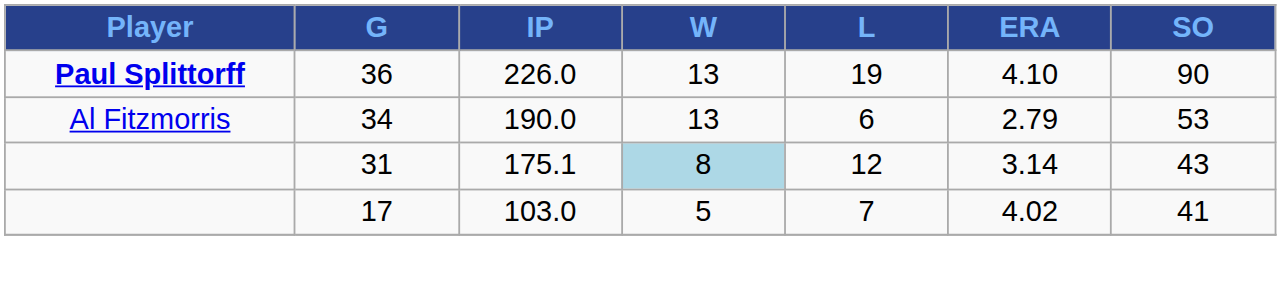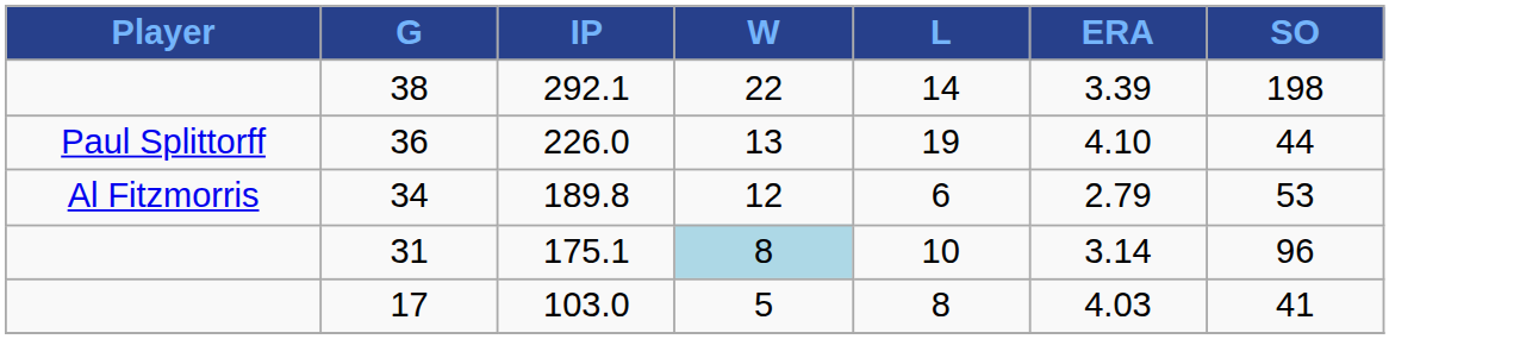 <table class="wikitable sortable">
 <tr>
 <th style="background:#27408B;color:#74B4FA;" width="16%">Player</th>
 <th style="background:#27408B;color:#74B4FA;" width="9%">G</th>
 <th style="background:#27408B;color:#74B4FA;" width="9%">IP</th>
 <th style="background:#27408B;color:#74B4FA;" width="9%">W</th>
 <th style="background:#27408B;color:#74B4FA;" width="9%">L</th>
 <th style="background:#27408B;color:#74B4FA;" width="9%">ERA</th>
 <th style="background:#27408B;color:#74B4FA;" width="9%">SO</th>
 </tr>
 <tr align="center">
-<td><strong><a href='#'>Paul Splittorff</a></strong></td>
+<td></td>
+<td>38</td>
+<td>292.1</td>
+<td>22</td>
+<td>14</td>
+<td>3.39</td>
+<td>198</td>
+</tr>
+<tr align="center">
+<td><a href='#'>Paul Splittorff</a></td>
 <td>36</td>
 <td>226.0</td>
 <td>13</td>
 <td>19</td>
 <td>4.10</td>
-<td>90</td>
+<td>44</td>
 </tr>
 <tr align=center>
 <td><a href='#'>Al Fitzmorris</a></td>
 <td>34</td>
-<td>190.0</td>
-<td>13</td>
+<td>189.8</td>
+<td>12</td>
 <td>6</td>
 <td>2.79</td>
 <td>53</td>
 </tr>
 <tr align=center>
 <td></td>
 <td>31</td>
 <td>175.1</td>
 <td style="background: lightblue;">8</td>
-<td>12</td>
+<td>10</td>
 <td>3.14</td>
-<td>43</td>
+<td>96</td>
 </tr>
 <tr align="center">
 <td></td>
 <td>17</td>
 <td>103.0</td>
 <td>5</td>
-<td>7</td>
-<td>4.02</td>
+<td>8</td>
+<td>4.03</td>
 <td>41</td>
 </tr>
 <tr align="center">
 </tr>
 </table>
